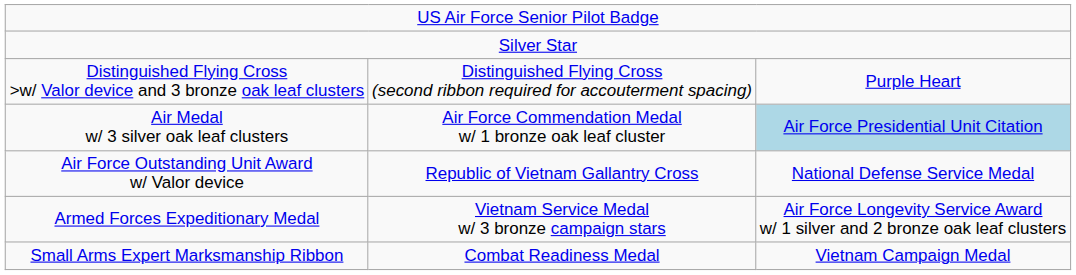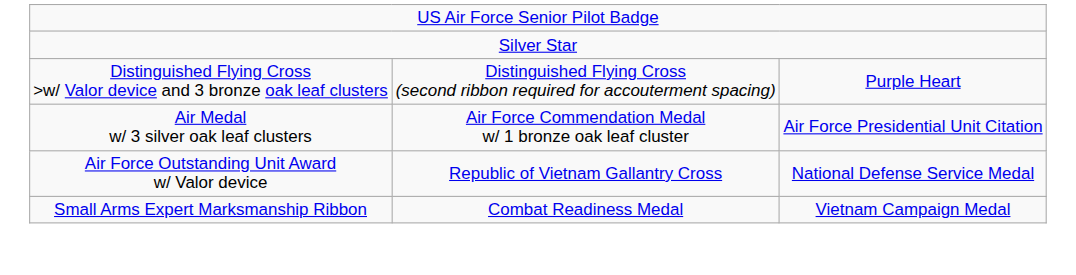 <table class="wikitable" style="margin:1em auto; text-align:center;">
 <tr>
 <td colspan="3"><a href='#'>US Air Force Senior Pilot Badge</a></td>
 </tr>
 <tr>
 <td colspan="3"><a href='#'>Silver Star</a></td>
 </tr>
 <tr>
 <td><a href='#'>Distinguished Flying Cross</a><br>>w/ <a href='#'>Valor device</a> and 3 bronze <a href='#'>oak leaf clusters</a></td>
 <td><a href='#'>Distinguished Flying Cross</a><br><em>(second ribbon required for accouterment spacing)</em></td>
 <td><a href='#'>Purple Heart</a></td>
 </tr>
 <tr>
 <td><a href='#'>Air Medal</a><br>w/ 3 silver oak leaf clusters</td>
 <td><a href='#'>Air Force Commendation Medal</a><br>w/ 1 bronze oak leaf cluster</td>
-<td style="background: lightblue;"><a href='#'>Air Force Presidential Unit Citation</a></td>
+<td><a href='#'>Air Force Presidential Unit Citation</a></td>
 </tr>
 <tr>
 <td><a href='#'>Air Force Outstanding Unit Award</a><br>w/ Valor device</td>
 <td><a href='#'>Republic of Vietnam Gallantry Cross</a></td>
 <td><a href='#'>National Defense Service Medal</a></td>
 </tr>
 <tr>
-<td><a href='#'>Armed Forces Expeditionary Medal</a></td>
-<td><a href='#'>Vietnam Service Medal</a><br>w/ 3 bronze <a href='#'>campaign stars</a></td>
-<td><a href='#'>Air Force Longevity Service Award</a><br>w/ 1 silver and 2 bronze oak leaf clusters</td>
-</tr>
-<tr>
 <td><a href='#'>Small Arms Expert Marksmanship Ribbon</a></td>
 <td><a href='#'>Combat Readiness Medal</a></td>
 <td><a href='#'>Vietnam Campaign Medal</a></td>
 </tr>
 </table>
